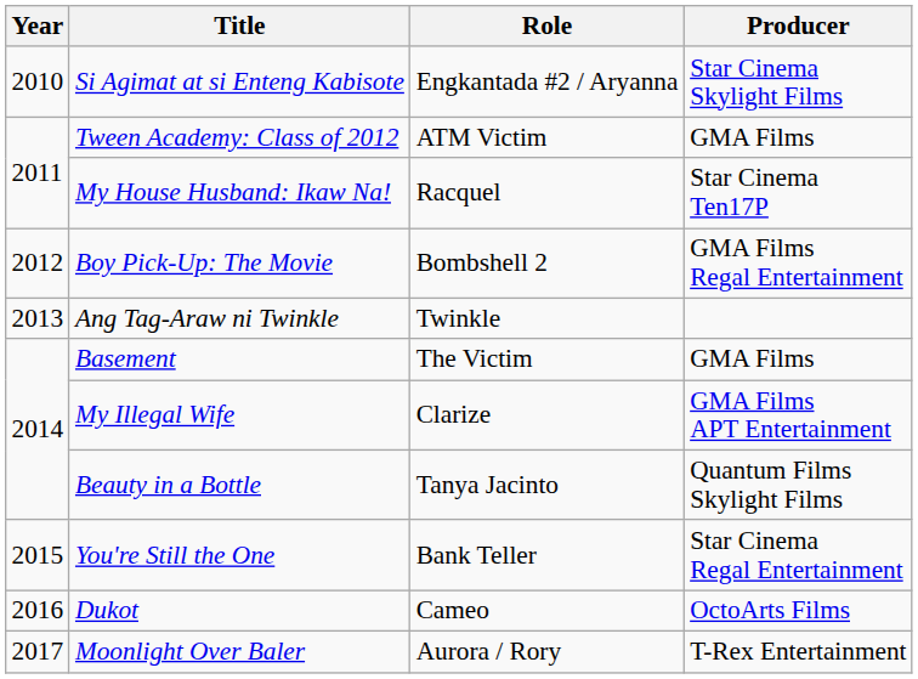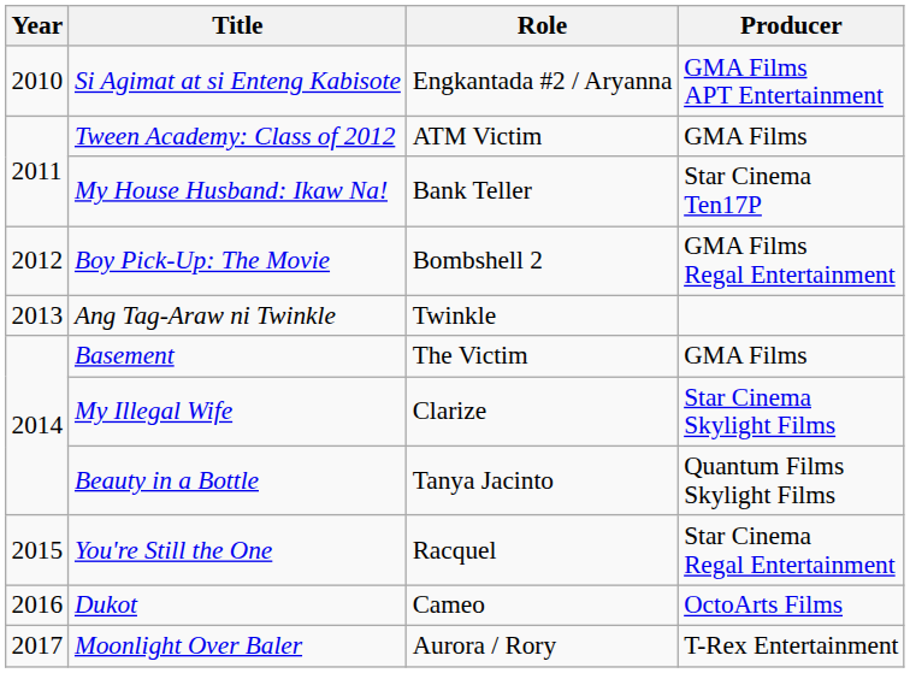 <table class="wikitable sortable">
 <tr>
 <th>Year</th>
 <th>Title</th>
 <th>Role</th>
 <th class="sortable">Producer</th>
 </tr>
 <tr>
 <td>2010</td>
 <td><em><a href='#'>Si Agimat at si Enteng Kabisote</a></em></td>
 <td>Engkantada #2 / Aryanna</td>
-<td><a href='#'>Star Cinema</a> <br> <a href='#'>Skylight Films</a></td>
+<td><a href='#'>GMA Films</a> <br> <a href='#'>APT Entertainment</a></td>
 </tr>
 <tr>
 <td rowspan="2">2011</td>
 <td><em><a href='#'>Tween Academy: Class of 2012</a></em></td>
 <td>ATM Victim</td>
 <td>GMA Films</td>
 </tr>
 <tr>
 <td><em><a href='#'>My House Husband: Ikaw Na!</a></em></td>
-<td>Racquel</td>
+<td>Bank Teller</td>
 <td>Star Cinema <br> <a href='#'>Ten17P</a></td>
 </tr>
 <tr>
 <td>2012</td>
 <td><em><a href='#'>Boy Pick-Up: The Movie</a></em></td>
 <td>Bombshell 2</td>
 <td>GMA Films <br> <a href='#'>Regal Entertainment</a></td>
 </tr>
 <tr>
 <td>2013</td>
 <td><em>Ang Tag-Araw ni Twinkle</em></td>
 <td>Twinkle</td>
 <td></td>
 </tr>
 <tr>
 <td rowspan="3">2014</td>
 <td><em><a href='#'>Basement</a></em></td>
 <td>The Victim</td>
 <td>GMA Films</td>
 </tr>
 <tr>
 <td><em><a href='#'>My Illegal Wife</a></em></td>
 <td>Clarize</td>
-<td><a href='#'>GMA Films</a> <br> <a href='#'>APT Entertainment</a></td>
+<td><a href='#'>Star Cinema</a> <br> <a href='#'>Skylight Films</a></td>
 </tr>
 <tr>
 <td><em><a href='#'>Beauty in a Bottle</a></em></td>
 <td>Tanya Jacinto</td>
 <td>Quantum Films <br> Skylight Films</td>
 </tr>
 <tr>
 <td>2015</td>
 <td><em><a href='#'>You're Still the One</a></em></td>
-<td>Bank Teller</td>
+<td>Racquel</td>
 <td>Star Cinema <br> <a href='#'>Regal Entertainment</a></td>
 </tr>
 <tr>
 <td>2016</td>
 <td><em><a href='#'>Dukot</a></em></td>
 <td>Cameo</td>
 <td><a href='#'>OctoArts Films</a></td>
 </tr>
 <tr>
 <td>2017</td>
 <td><em><a href='#'>Moonlight Over Baler</a></em></td>
 <td>Aurora / Rory</td>
 <td>T-Rex Entertainment</td>
 </tr>
 </table>
